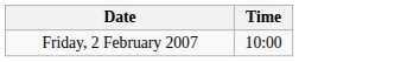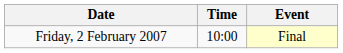 <table class = "wikitable" style="text-align:center;">
 <tr>
 <th width=220>Date</th>
 <th width=50>Time</th>
+<th width=100>Event</th>
 </tr>
 <tr>
 <td>Friday, 2 February 2007</td>
 <td>10:00</td>
+<td bgcolor=ffffcc>Final</td>
 </tr>
 </table>
